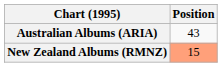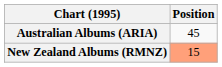 <table class="wikitable sortable plainrowheaders" style="text-align:center">
 <tr>
 <th scope="col">Chart (1995)</th>
 <th scope="col">Position</th>
 </tr>
 <tr>
 <th scope="row">Australian Albums (ARIA)</th>
-<td>43</td>
+<td>45</td>
 </tr>
 <tr>
 <th scope="row">New Zealand Albums (RMNZ)</th>
 <td style="background: lightsalmon;">15</td>
 </tr>
 </table>
